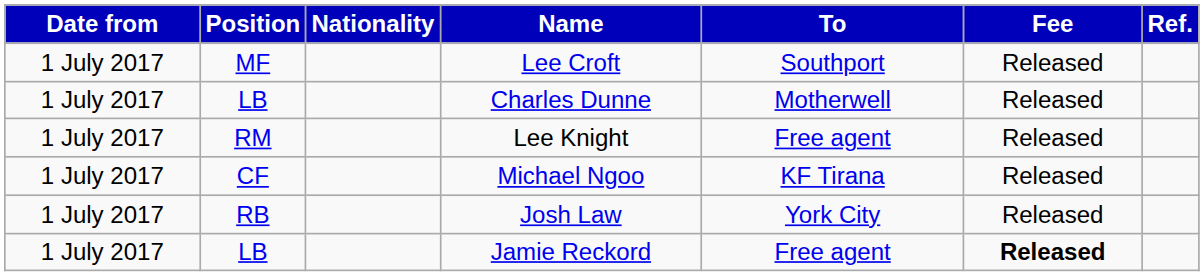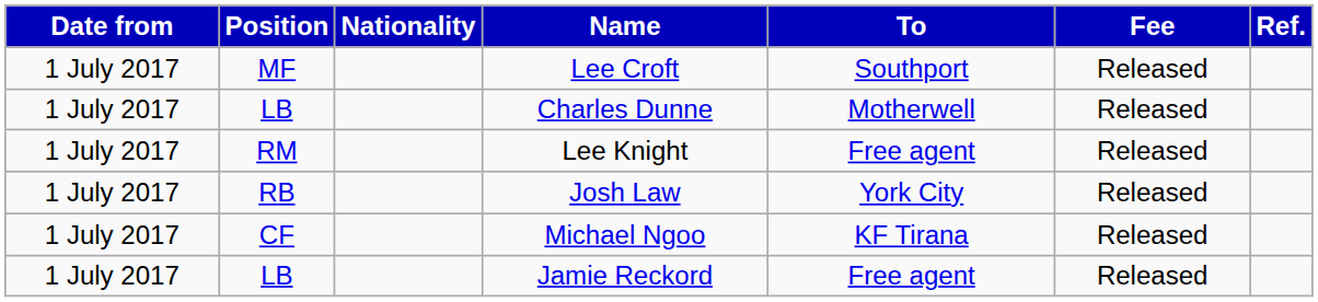 <table class="wikitable"  style="text-align:center; font-size:90%; ">
 <tr>
 <th style="background:#0000BB; color:white; width:110px;">Date from</th>
 <th style="background:#0000BB; color:white; width:50px;">Position</th>
 <th style="background:#0000BB; color:white; width:50px;">Nationality</th>
 <th style="background:#0000BB; color:white; width:150px;">Name</th>
 <th style="background:#0000BB; color:white; width:150px;">To</th>
 <th style="background:#0000BB; color:white; width:100px;">Fee</th>
 <th style="background:#0000BB; color:white; width:25px;">Ref.</th>
 </tr>
 <tr>
 <td>1 July 2017</td>
 <td><a href='#'>MF</a></td>
 <td></td>
 <td><a href='#'>Lee Croft</a></td>
 <td><a href='#'>Southport</a></td>
 <td>Released</td>
 <td></td>
 </tr>
 <tr>
 <td>1 July 2017</td>
 <td><a href='#'>LB</a></td>
 <td></td>
 <td><a href='#'>Charles Dunne</a></td>
 <td><a href='#'>Motherwell</a></td>
 <td>Released</td>
 <td></td>
 </tr>
 <tr>
 <td>1 July 2017</td>
 <td><a href='#'>RM</a></td>
 <td></td>
 <td>Lee Knight</td>
 <td><a href='#'>Free agent</a></td>
 <td>Released</td>
 <td></td>
 </tr>
 <tr>
 <td>1 July 2017</td>
+<td><a href='#'>RB</a></td>
+<td></td>
+<td><a href='#'>Josh Law</a></td>
+<td><a href='#'>York City</a></td>
+<td>Released</td>
+<td></td>
+</tr>
+<tr>
+<td>1 July 2017</td>
 <td><a href='#'>CF</a></td>
 <td></td>
 <td><a href='#'>Michael Ngoo</a></td>
 <td><a href='#'>KF Tirana</a></td>
 <td>Released</td>
 <td></td>
 </tr>
 <tr>
 <td>1 July 2017</td>
-<td><a href='#'>RB</a></td>
-<td></td>
-<td><a href='#'>Josh Law</a></td>
-<td><a href='#'>York City</a></td>
-<td>Released</td>
-<td></td>
-</tr>
-<tr>
-<td>1 July 2017</td>
 <td><a href='#'>LB</a></td>
 <td></td>
 <td><a href='#'>Jamie Reckord</a></td>
 <td><a href='#'>Free agent</a></td>
-<td><strong>Released</strong></td>
+<td>Released</td>
 <td></td>
 </tr>
 </table>
